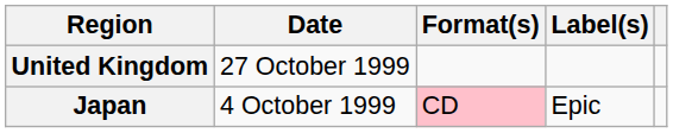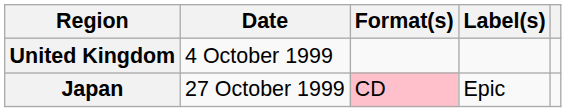 <table class="wikitable plainrowheaders">
 <tr>
 <th scope="col">Region</th>
 <th scope="col">Date</th>
 <th scope="col">Format(s)</th>
 <th scope="col">Label(s)</th>
 <th scope="col"></th>
 </tr>
 <tr>
 <th scope="row">United Kingdom</th>
-<td>27 October 1999</td>
+<td>4 October 1999</td>
 <td></td>
 <td></td>
 <td></td>
 </tr>
 <tr>
 <th scope="row">Japan</th>
-<td>4 October 1999</td>
+<td>27 October 1999</td>
 <td style="background: pink;">CD</td>
 <td>Epic</td>
 <td></td>
 </tr>
 </table>
